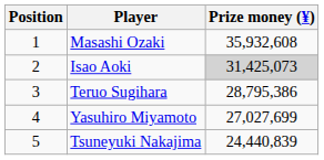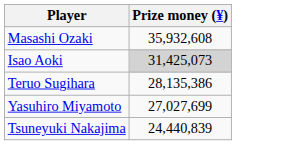 <table class="wikitable">
 <tr>
-<th>Position</th>
 <th>Player</th>
 <th>Prize money (<a href='#'>¥</a>)</th>
 </tr>
 <tr>
-<td align=center>1</td>
 <td> <a href='#'>Masashi Ozaki</a></td>
 <td align=center>35,932,608</td>
 </tr>
 <tr>
-<td align=center>2</td>
 <td> <a href='#'>Isao Aoki</a></td>
 <td align=center style="background: lightgrey;">31,425,073</td>
 </tr>
 <tr>
-<td align=center>3</td>
 <td> <a href='#'>Teruo Sugihara</a></td>
-<td align=center>28,795,386</td>
+<td align=center>28,135,386</td>
 </tr>
 <tr>
-<td align=center>4</td>
 <td> <a href='#'>Yasuhiro Miyamoto</a></td>
 <td align=center>27,027,699</td>
 </tr>
 <tr>
-<td align=center>5</td>
 <td> <a href='#'>Tsuneyuki Nakajima</a></td>
 <td align=center>24,440,839</td>
 </tr>
 </table>
